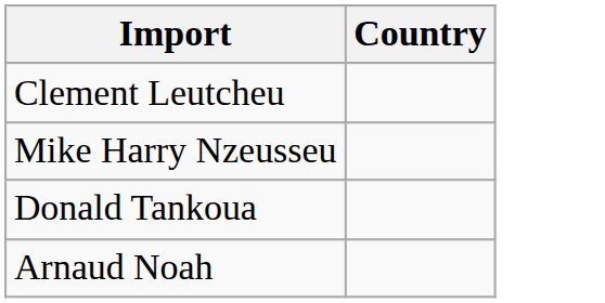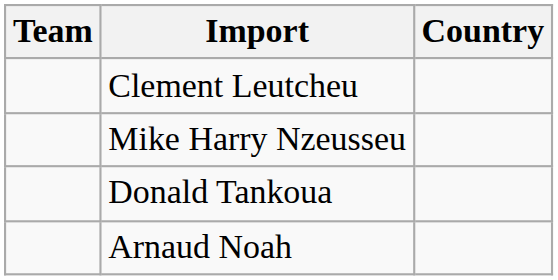 <table class=wikitable>
 <tr>
+<th>Team</th>
 <th>Import</th>
 <th>Country</th>
 </tr>
 <tr>
+<td></td>
 <td>Clement Leutcheu</td>
 <td></td>
 </tr>
 <tr>
+<td></td>
 <td>Mike Harry Nzeusseu</td>
 <td></td>
 </tr>
 <tr>
+<td></td>
 <td>Donald Tankoua</td>
 <td></td>
 </tr>
 <tr>
+<td></td>
 <td>Arnaud Noah</td>
 <td></td>
 </tr>
 </table>
